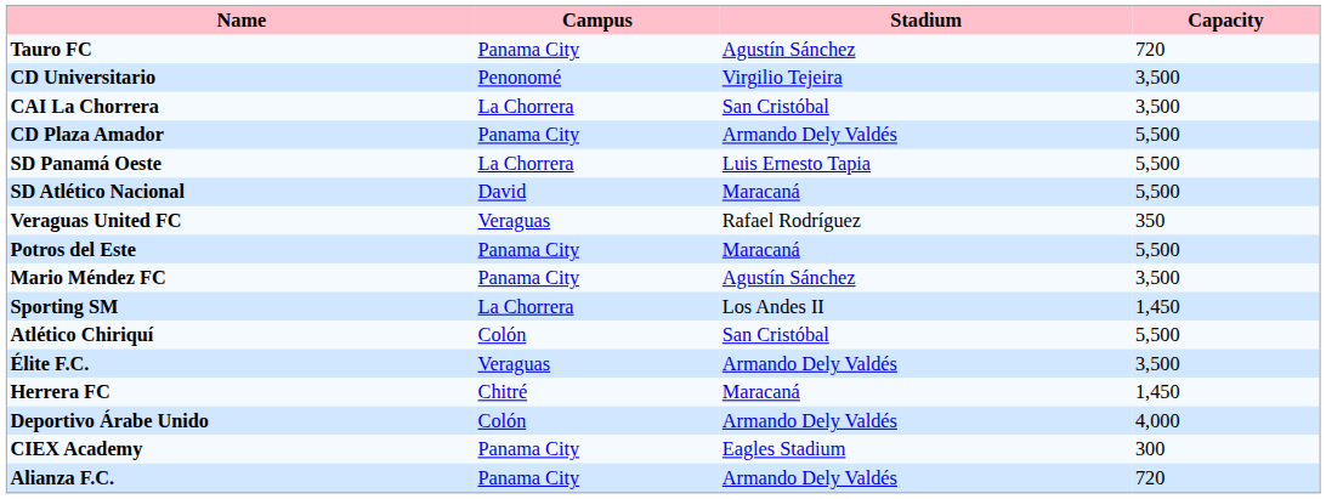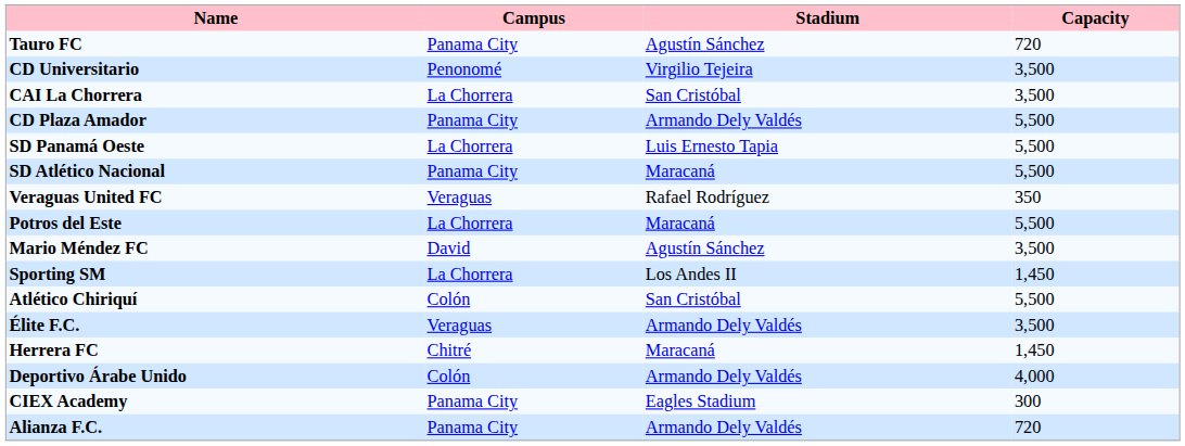 <table align="center" cellpadding="2" cellspacing="0" style="background: #f9f9f9; border: 1px #aaa solid; border-collapse: collapse; font-size: 95%;" width="80%">
 <tr bgcolor=pink style="color:black;">
 <th>Name</th>
 <th>Campus</th>
 <th>Stadium</th>
 <th>Capacity</th>
 </tr>
 <tr --- bgcolor=#F5FAFF>
 <td> <strong>Tauro FC</strong></td>
 <td> <a href='#'>Panama City</a></td>
 <td><a href='#'>Agustín Sánchez</a></td>
 <td>720</td>
 </tr>
 <tr --- bgcolor=#D0E7FF>
 <td> <strong>CD Universitario</strong></td>
 <td> <a href='#'>Penonomé</a></td>
 <td><a href='#'>Virgilio Tejeira</a></td>
 <td>3,500</td>
 </tr>
 <tr --- bgcolor=#F5FAFF>
 <td> <strong>CAI La Chorrera</strong></td>
 <td> <a href='#'>La Chorrera</a></td>
 <td><a href='#'>San Cristóbal</a></td>
 <td>3,500</td>
 </tr>
 <tr --- bgcolor=#D0E7FF>
 <td> <strong>CD Plaza Amador</strong></td>
 <td> <a href='#'>Panama City</a></td>
 <td><a href='#'>Armando Dely Valdés</a></td>
 <td>5,500</td>
 </tr>
 <tr --- bgcolor=#F5FAFF>
 <td> <strong>SD Panamá Oeste</strong></td>
 <td> <a href='#'>La Chorrera</a></td>
 <td><a href='#'>Luis Ernesto Tapia</a></td>
 <td>5,500</td>
 </tr>
 <tr --- bgcolor=#D0E7FF>
 <td><strong> SD Atlético Nacional</strong></td>
-<td> <a href='#'>David</a></td>
+<td> <a href='#'>Panama City</a></td>
 <td><a href='#'>Maracaná</a></td>
 <td>5,500</td>
 </tr>
 <tr --- bgcolor=#F5FAFF>
 <td> <strong>Veraguas United FC</strong></td>
 <td>  <a href='#'>Veraguas</a></td>
 <td>Rafael Rodríguez</td>
 <td>350</td>
 </tr>
 <tr --- bgcolor=#D0E7FF>
 <td> <strong>Potros del Este</strong></td>
-<td> <a href='#'>Panama City</a></td>
+<td> <a href='#'>La Chorrera</a></td>
 <td><a href='#'>Maracaná</a></td>
 <td>5,500</td>
 </tr>
 <tr --- bgcolor=#F5FAFF>
 <td> <strong>Mario Méndez FC</strong></td>
-<td> <a href='#'>Panama City</a></td>
+<td> <a href='#'>David</a></td>
 <td><a href='#'>Agustín Sánchez</a></td>
 <td>3,500</td>
 </tr>
 <tr --- bgcolor=#D0E7FF>
 <td> <strong>Sporting SM</strong></td>
 <td> <a href='#'>La Chorrera</a></td>
 <td>Los Andes II</td>
 <td>1,450</td>
 </tr>
 <tr --- bgcolor=#F5FAFF>
 <td> <strong>Atlético Chiriquí</strong></td>
 <td> <a href='#'>Colón</a></td>
 <td><a href='#'>San Cristóbal</a></td>
 <td>5,500</td>
 </tr>
 <tr --- bgcolor=#D0E7FF>
 <td> <strong>Élite F.C.</strong></td>
 <td>  <a href='#'>Veraguas</a></td>
 <td><a href='#'>Armando Dely Valdés</a></td>
 <td>3,500</td>
 </tr>
 <tr --- bgcolor=#F5FAFF>
 <td> <strong>Herrera FC</strong></td>
 <td> <a href='#'>Chitré</a></td>
 <td><a href='#'>Maracaná</a></td>
 <td>1,450</td>
 </tr>
 <tr --- bgcolor=#D0E7FF>
 <td> <strong>Deportivo Árabe Unido</strong></td>
 <td> <a href='#'>Colón</a></td>
 <td><a href='#'>Armando Dely Valdés</a></td>
 <td>4,000</td>
 </tr>
 <tr --- bgcolor=#F5FAFF>
 <td> <strong>CIEX Academy</strong></td>
 <td> <a href='#'>Panama City</a></td>
 <td><a href='#'>Eagles Stadium</a></td>
 <td>300</td>
 </tr>
 <tr --- bgcolor=#D0E7FF>
 <td>  <strong>Alianza F.C.</strong></td>
 <td> <a href='#'>Panama City</a></td>
 <td><a href='#'>Armando Dely Valdés</a></td>
 <td>720</td>
 </tr>
 </table>
